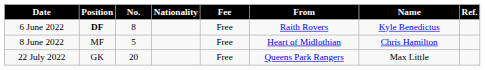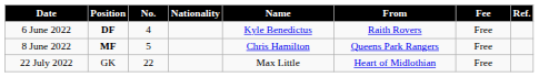 <table class="wikitable"  style="text-align:center; font-size:90%; ">
 <tr>
 <th style="background:#000000; color:white; width:110px;">Date</th>
 <th style="background:#000000; color:white; width:50px;">Position</th>
 <th style="background:#000000; color:white; width:50px;">No.</th>
 <th style="background:#000000; color:white; width:50px;">Nationality</th>
+<th style="background:#000000; color:white; width:150px;">Name</th>
+<th style="background:#000000; color:white; width:165px;">From</th>
 <th style="background:#000000; color:white; width:70px;">Fee</th>
-<th style="background:#000000; color:white; width:165px;">From</th>
-<th style="background:#000000; color:white; width:150px;">Name</th>
 <th style="background:#000000; color:white; width:25px;">Ref.</th>
 </tr>
 <tr>
 <td>6 June 2022</td>
 <td><strong>DF</strong></td>
-<td>8</td>
+<td>4</td>
 <td></td>
+<td><a href='#'>Kyle Benedictus</a></td>
+<td><a href='#'>Raith Rovers</a></td>
 <td>Free</td>
-<td><a href='#'>Raith Rovers</a></td>
-<td><a href='#'>Kyle Benedictus</a></td>
 <td></td>
 </tr>
 <tr>
 <td>8 June 2022</td>
-<td>MF</td>
+<td><strong>MF</strong></td>
 <td>5</td>
 <td></td>
+<td><a href='#'>Chris Hamilton</a></td>
+<td><a href='#'>Queens Park Rangers</a></td>
 <td>Free</td>
-<td><a href='#'>Heart of Midlothian</a></td>
-<td><a href='#'>Chris Hamilton</a></td>
 <td></td>
 </tr>
 <tr>
 <td>22 July 2022</td>
 <td>GK</td>
-<td>20</td>
+<td>22</td>
 <td></td>
+<td>Max Little</td>
+<td><a href='#'>Heart of Midlothian</a></td>
 <td>Free</td>
-<td><a href='#'>Queens Park Rangers</a></td>
-<td>Max Little</td>
 <td></td>
 </tr>
 </table>
